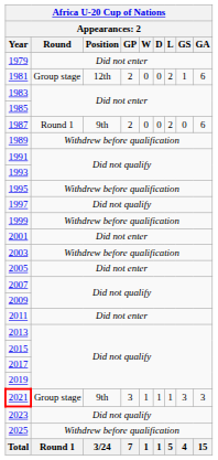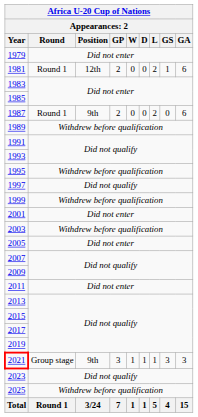 <table class="wikitable" style="text-align: center;font-size:90%;">
 <tr>
 <th colspan=9><a href='#'>Africa U-20 Cup of Nations</a></th>
 </tr>
 <tr>
 <th colspan=9>Appearances: 2</th>
 </tr>
 <tr>
 <th>Year</th>
 <th>Round</th>
 <th>Position</th>
 <th>GP</th>
 <th>W</th>
 <th>D</th>
 <th>L</th>
 <th>GS</th>
 <th>GA</th>
 </tr>
 <tr>
 <td><a href='#'>1979</a></td>
 <td colspan=8><em>Did not enter</em></td>
 </tr>
 <tr>
 <td><a href='#'>1981</a></td>
-<td>Group stage</td>
+<td>Round 1</td>
 <td>12th</td>
 <td>2</td>
 <td>0</td>
 <td>0</td>
 <td>2</td>
 <td>1</td>
 <td>6</td>
 </tr>
 <tr>
 <td><a href='#'>1983</a></td>
 <td colspan=8 rowspan=2><em>Did not enter</em></td>
 </tr>
 <tr>
 <td><a href='#'>1985</a></td>
 </tr>
 <tr>
 <td><a href='#'>1987</a></td>
 <td>Round 1</td>
 <td>9th</td>
 <td>2</td>
 <td>0</td>
 <td>0</td>
 <td>2</td>
 <td>0</td>
 <td>6</td>
 </tr>
 <tr>
 <td><a href='#'>1989</a></td>
 <td colspan=8><em>Withdrew before qualification</em></td>
 </tr>
 <tr>
 <td> <a href='#'>1991</a></td>
 <td colspan=8 rowspan=2><em>Did not qualify</em></td>
 </tr>
 <tr>
 <td> <a href='#'>1993</a></td>
 </tr>
 <tr>
 <td> <a href='#'>1995</a></td>
 <td colspan=8><em>Withdrew before qualification</em></td>
 </tr>
 <tr>
 <td> <a href='#'>1997</a></td>
 <td colspan=8><em>Did not qualify</em></td>
 </tr>
 <tr>
 <td> <a href='#'>1999</a></td>
 <td colspan=8><em>Withdrew before qualification</em></td>
 </tr>
 <tr>
 <td> <a href='#'>2001</a></td>
 <td colspan=8><em>Did not enter</em></td>
 </tr>
 <tr>
 <td> <a href='#'>2003</a></td>
 <td colspan=8><em>Withdrew before qualification</em></td>
 </tr>
 <tr>
 <td> <a href='#'>2005</a></td>
 <td colspan=8><em>Did not enter</em></td>
 </tr>
 <tr>
 <td> <a href='#'>2007</a></td>
 <td colspan=8 rowspan=2><em>Did not qualify</em></td>
 </tr>
 <tr>
 <td> <a href='#'>2009</a></td>
 </tr>
 <tr>
 <td> <a href='#'>2011</a></td>
 <td colspan=8><em>Did not enter</em></td>
 </tr>
 <tr>
 <td> <a href='#'>2013</a></td>
 <td colspan=8 rowspan=4><em>Did not qualify</em></td>
 </tr>
 <tr>
 <td> <a href='#'>2015</a></td>
 </tr>
 <tr>
 <td> <a href='#'>2017</a></td>
 </tr>
 <tr>
 <td> <a href='#'>2019</a></td>
 </tr>
 <tr>
 <td style="border: 3px solid red"> <a href='#'>2021</a></td>
 <td>Group stage</td>
 <td>9th</td>
 <td>3</td>
 <td>1</td>
 <td>1</td>
 <td>1</td>
 <td>3</td>
 <td>3</td>
 </tr>
 <tr>
 <td> <a href='#'>2023</a></td>
 <td colspan=8><em>Did not qualify</em></td>
 </tr>
 <tr>
 <td> <a href='#'>2025</a></td>
 <td colspan=8><em>Withdrew before qualification</em></td>
 </tr>
 <tr>
 <th>Total</th>
 <th>Round 1</th>
 <th>3/24</th>
 <th>7</th>
 <th>1</th>
 <th>1</th>
 <th>5</th>
 <th>4</th>
 <th>15</th>
 </tr>
 </table>
